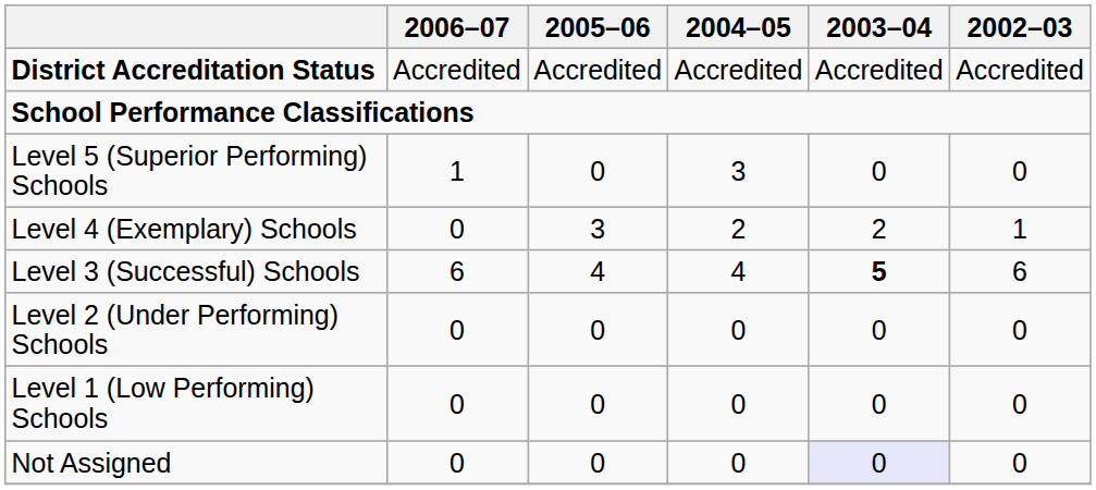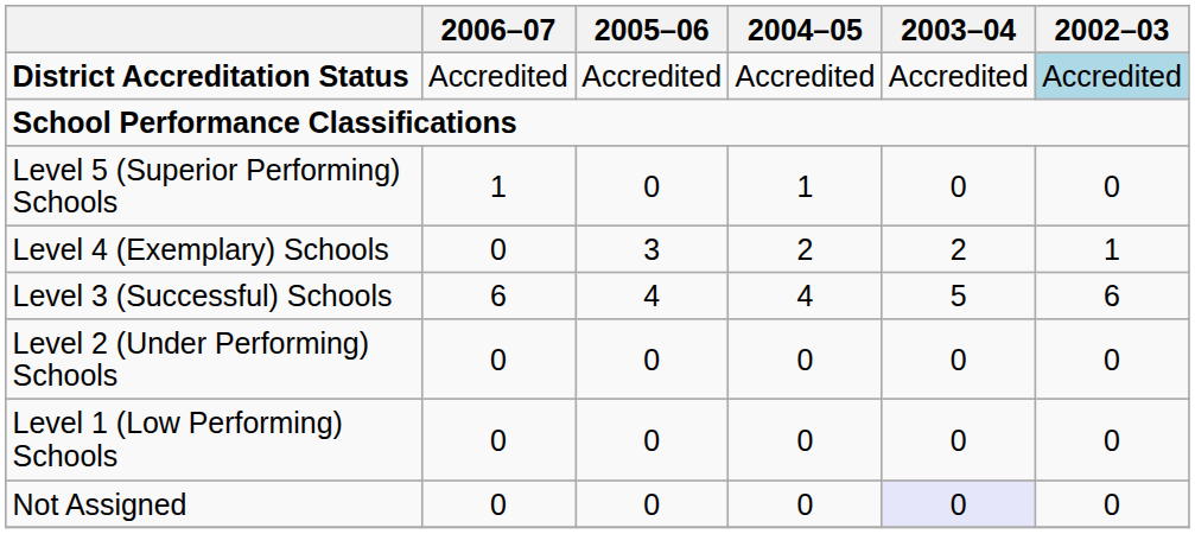 <table class="wikitable" style="font-size: 95%;">
 <tr>
 <th></th>
 <th>2006–07</th>
 <th>2005–06</th>
 <th>2004–05</th>
 <th>2003–04</th>
 <th>2002–03</th>
 </tr>
 <tr>
 <td align="left"><strong>District Accreditation Status</strong></td>
 <td align="center">Accredited</td>
 <td align="center">Accredited</td>
 <td align="center">Accredited</td>
 <td align="center">Accredited</td>
-<td align="center">Accredited</td>
+<td align="center" style="background: lightblue;">Accredited</td>
 </tr>
 <tr>
 <td align="left" colspan="6"><strong>School Performance Classifications</strong></td>
 </tr>
 <tr>
 <td align="left">Level 5 (Superior Performing) Schools</td>
 <td align="center">1</td>
 <td align="center">0</td>
-<td align="center">3</td>
+<td align="center">1</td>
 <td align="center">0</td>
 <td align="center">0</td>
 </tr>
 <tr>
 <td align="left">Level 4 (Exemplary) Schools</td>
 <td align="center">0</td>
 <td align="center">3</td>
 <td align="center">2</td>
 <td align="center">2</td>
 <td align="center">1</td>
 </tr>
 <tr>
 <td align="left">Level 3 (Successful) Schools</td>
 <td align="center">6</td>
 <td align="center">4</td>
 <td align="center">4</td>
-<td align="center"><strong>5</strong></td>
+<td align="center">5</td>
 <td align="center">6</td>
 </tr>
 <tr>
 <td align="left">Level 2 (Under Performing) Schools</td>
 <td align="center">0</td>
 <td align="center">0</td>
 <td align="center">0</td>
 <td align="center">0</td>
 <td align="center">0</td>
 </tr>
 <tr>
 <td align="left">Level 1 (Low Performing) Schools</td>
 <td align="center">0</td>
 <td align="center">0</td>
 <td align="center">0</td>
 <td align="center">0</td>
 <td align="center">0</td>
 </tr>
 <tr>
 <td align="left">Not Assigned</td>
 <td align="center">0</td>
 <td align="center">0</td>
 <td align="center">0</td>
 <td align="center" style="background: lavender;">0</td>
 <td align="center">0</td>
 </tr>
 <tr>
 </tr>
 </table>
